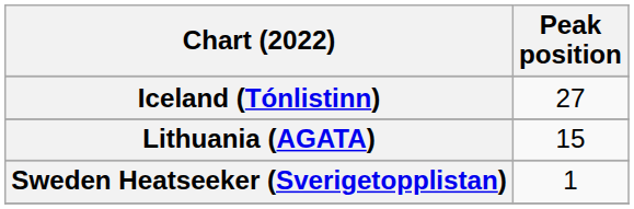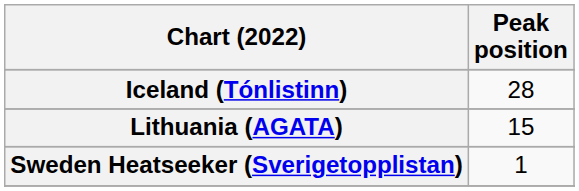 <table class="wikitable sortable plainrowheaders" style="text-align:center">
 <tr>
 <th scope="col">Chart (2022)</th>
 <th scope="col">Peak<br>position</th>
 </tr>
 <tr>
 </tr>
 <tr>
 </tr>
 <tr>
 </tr>
 <tr>
 <th scope="row">Iceland (<a href='#'>Tónlistinn</a>)</th>
-<td>27</td>
+<td>28</td>
 </tr>
 <tr>
 </tr>
 <tr>
 <th scope="row">Lithuania (<a href='#'>AGATA</a>)</th>
 <td>15</td>
 </tr>
 <tr>
 </tr>
 <tr>
 </tr>
 <tr>
 </tr>
 <tr>
 </tr>
 <tr>
 <th scope="row">Sweden Heatseeker (<a href='#'>Sverigetopplistan</a>)</th>
 <td>1</td>
 </tr>
 <tr>
 </tr>
 <tr>
 </tr>
 <tr>
 </tr>
 <tr>
 </tr>
 <tr>
 </tr>
 </table>
